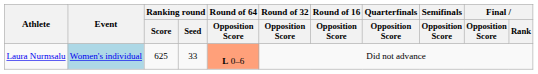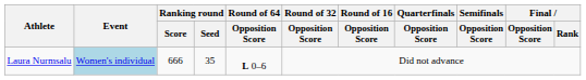 <table class="wikitable" style="font-size:90%">
 <tr>
 <th rowspan=2>Athlete</th>
 <th rowspan=2>Event</th>
 <th colspan="2">Ranking round</th>
 <th>Round of 64</th>
 <th>Round of 32</th>
 <th>Round of 16</th>
 <th>Quarterfinals</th>
 <th>Semifinals</th>
 <th colspan="2">Final / </th>
 </tr>
 <tr style="font-size:95%">
 <th>Score</th>
 <th>Seed</th>
 <th>Opposition<br>Score</th>
 <th>Opposition<br>Score</th>
 <th>Opposition<br>Score</th>
 <th>Opposition<br>Score</th>
 <th>Opposition<br>Score</th>
 <th>Opposition<br>Score</th>
 <th>Rank</th>
 </tr>
 <tr align=center>
 <td align=left><a href='#'>Laura Nurmsalu</a></td>
 <td align=left style="background: lightblue;"><a href='#'>Women's individual</a></td>
-<td>625</td>
-<td>33</td>
-<td style="background: lightsalmon;"><br><strong>L</strong> 0–6</td>
+<td>666</td>
+<td>35</td>
+<td><br><strong>L</strong> 0–6</td>
 <td colspan="6">Did not advance</td>
 </tr>
 </table>
